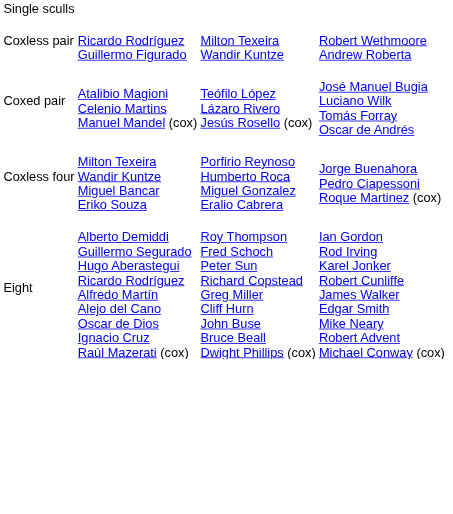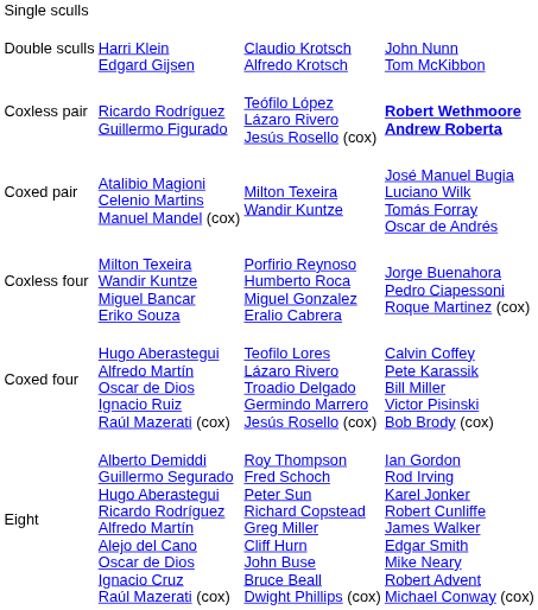 <table>
 <tr>
 <td>Single sculls <br></td>
 <td></td>
 <td></td>
 <td></td>
 </tr>
 <tr>
+<td>Double sculls <br></td>
+<td><br><a href='#'>Harri Klein</a><br><a href='#'>Edgard Gijsen</a></td>
+<td><br><a href='#'>Claudio Krotsch</a><br><a href='#'>Alfredo Krotsch</a></td>
+<td><br><a href='#'>John Nunn</a><br><a href='#'>Tom McKibbon</a></td>
+</tr>
+<tr>
 <td>Coxless pair <br></td>
 <td><br><a href='#'>Ricardo Rodríguez</a><br><a href='#'>Guillermo Figurado</a></td>
-<td><br><a href='#'>Milton Texeira</a><br><a href='#'>Wandir Kuntze</a></td>
-<td><br><a href='#'>Robert Wethmoore</a><br><a href='#'>Andrew Roberta</a></td>
+<td><br><a href='#'>Teófilo López</a><br><a href='#'>Lázaro Rivero</a><br><a href='#'>Jesús Rosello</a> (cox)</td>
+<td><strong><br><a href='#'>Robert Wethmoore</a><br><a href='#'>Andrew Roberta</a></strong></td>
 </tr>
 <tr>
 <td>Coxed pair <br></td>
 <td><br><a href='#'>Atalibio Magioni</a> <br><a href='#'>Celenio Martins</a> <br><a href='#'>Manuel Mandel</a> (cox)</td>
-<td><br><a href='#'>Teófilo López</a><br><a href='#'>Lázaro Rivero</a><br><a href='#'>Jesús Rosello</a> (cox)</td>
+<td><br><a href='#'>Milton Texeira</a><br><a href='#'>Wandir Kuntze</a></td>
 <td><br><a href='#'>José Manuel Bugia</a><br><a href='#'>Luciano Wilk</a><br><a href='#'>Tomás Forray</a><br><a href='#'>Oscar de Andrés</a></td>
 </tr>
 <tr>
 <td>Coxless four <br></td>
 <td><br><a href='#'>Milton Texeira</a><br><a href='#'>Wandir Kuntze</a><br><a href='#'>Miguel Bancar</a><br><a href='#'>Eriko Souza</a></td>
 <td><br><a href='#'>Porfirio Reynoso</a><br><a href='#'>Humberto Roca</a><br><a href='#'>Miguel Gonzalez</a><br><a href='#'>Eralio Cabrera</a></td>
 <td><br><a href='#'>Jorge Buenahora</a><br><a href='#'>Pedro Ciapessoni</a><br><a href='#'>Roque Martinez</a> (cox)</td>
 </tr>
 <tr>
+<td>Coxed four <br></td>
+<td><br><a href='#'>Hugo Aberastegui</a><br><a href='#'>Alfredo Martín</a><br><a href='#'>Oscar de Dios</a><br><a href='#'>Ignacio Ruiz</a><br><a href='#'>Raúl Mazerati</a> (cox)</td>
+<td><br><a href='#'>Teofilo Lores</a><br><a href='#'>Lázaro Rivero</a><br><a href='#'>Troadio Delgado</a><br><a href='#'>Germindo Marrero</a><br><a href='#'>Jesús Rosello</a> (cox)</td>
+<td><br><a href='#'>Calvin Coffey</a><br> <a href='#'>Pete Karassik</a><br> <a href='#'>Bill Miller</a><br> <a href='#'>Victor Pisinski</a><br> <a href='#'>Bob Brody</a> (cox)</td>
+</tr>
+<tr>
 <td>Eight <br></td>
 <td><br><a href='#'>Alberto Demiddi</a><br><a href='#'>Guillermo Segurado</a><br><a href='#'>Hugo Aberastegui</a><br><a href='#'>Ricardo Rodríguez</a><br><a href='#'>Alfredo Martín</a><br><a href='#'>Alejo del Cano</a><br><a href='#'>Oscar de Dios</a><br><a href='#'>Ignacio Cruz</a><br><a href='#'>Raúl Mazerati</a> (cox)</td>
 <td><br><a href='#'>Roy Thompson</a><br><a href='#'>Fred Schoch</a><br><a href='#'>Peter Sun</a><br><a href='#'>Richard Copstead</a><br><a href='#'>Greg Miller</a><br><a href='#'>Cliff Hurn</a><br><a href='#'>John Buse</a><br><a href='#'>Bruce Beall</a><br><a href='#'>Dwight Phillips</a> (cox)</td>
 <td><br><a href='#'>Ian Gordon</a><br><a href='#'>Rod Irving</a><br><a href='#'>Karel Jonker</a><br><a href='#'>Robert Cunliffe</a><br><a href='#'>James Walker</a><br><a href='#'>Edgar Smith</a><br><a href='#'>Mike Neary</a><br><a href='#'>Robert Advent</a><br><a href='#'>Michael Conway</a> (cox)</td>
 </tr>
 </table>
